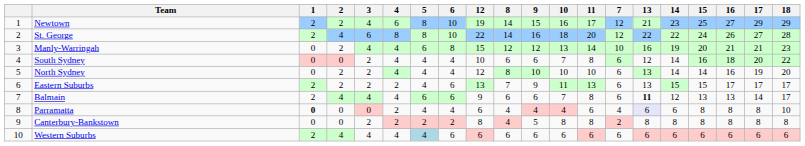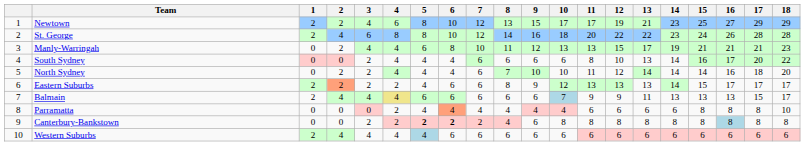 <table class="wikitable" style="text-align:center; line-height: 90%; font-size:90%;" width=100%>
 <tr>
 <th width=20 abbr="Position"></th>
 <th width=250>Team</th>
 <th width=20 abbr="Round 1">1</th>
 <th width=20 abbr="Round 2">2</th>
 <th width=20 abbr="Round 3">3</th>
 <th width=20 abbr="Round 4">4</th>
 <th width=20 abbr="Round 5">5</th>
 <th width=20 abbr="Round 6">6</th>
-<th width=20 abbr="Round 12">12</th>
+<th width=20 abbr="Round 7">7</th>
 <th width=20 abbr="Round 8">8</th>
 <th width=20 abbr="Round 9">9</th>
 <th width=20 abbr="Round 10">10</th>
 <th width=20 abbr="Round 11">11</th>
-<th width=20 abbr="Round 7">7</th>
+<th width=20 abbr="Round 12">12</th>
 <th width=20 abbr="Round 13">13</th>
 <th width=20 abbr="Round 14">14</th>
 <th width=20 abbr="Round 15">15</th>
 <th width=20 abbr="Round 16">16</th>
 <th width=20 abbr="Round 17">17</th>
 <th width=20 abbr="Round 18">18</th>
 </tr>
 <tr>
 <td>1</td>
 <td style="text-align:left;"> <a href='#'>Newtown</a></td>
 <td style="background: #99ccff;">2</td>
 <td style="background: #ccffcc;">2</td>
 <td style="background: #ccffcc;">4</td>
 <td style="background: #ccffcc;">6</td>
 <td style="background: #99ccff;">8</td>
 <td style="background: #99ccff;">10</td>
+<td style="background: #99ccff;">12</td>
+<td style="background: #ccffcc;">13</td>
+<td style="background: #ccffcc;">15</td>
+<td style="background: #ccffcc;">17</td>
+<td style="background: #ccffcc;">17</td>
 <td style="background: #ccffcc;">19</td>
-<td style="background: #ccffcc;">14</td>
-<td style="background: #ccffcc;">15</td>
-<td style="background: #ccffcc;">16</td>
-<td style="background: #ccffcc;">17</td>
-<td style="background: #99ccff;">12</td>
 <td style="background: #ccffcc;">21</td>
 <td style="background: #99ccff;">23</td>
 <td style="background: #99ccff;">25</td>
 <td style="background: #99ccff;">27</td>
 <td style="background: #99ccff;">29</td>
 <td style="background: #99ccff;">29</td>
 </tr>
 <tr>
 <td>2</td>
 <td style="text-align:left;"> <a href='#'>St. George</a></td>
 <td style="background: #ccffcc;">2</td>
 <td style="background: #99ccff;">4</td>
 <td style="background: #99ccff;">6</td>
 <td style="background: #99ccff;">8</td>
 <td style="background: #ccffcc;">8</td>
 <td style="background: #ccffcc;">10</td>
-<td style="background: #99ccff;">22</td>
+<td style="background: #ccffcc;">12</td>
 <td style="background: #99ccff;">14</td>
 <td style="background: #99ccff;">16</td>
 <td style="background: #99ccff;">18</td>
 <td style="background: #99ccff;">20</td>
-<td style="background: #ccffcc;">12</td>
 <td style="background: #99ccff;">22</td>
-<td style="background: #ccffcc;">22</td>
+<td style="background: #99ccff;">22</td>
+<td style="background: #ccffcc;">23</td>
 <td style="background: #ccffcc;">24</td>
 <td style="background: #ccffcc;">26</td>
-<td style="background: #ccffcc;">27</td>
+<td style="background: #ccffcc;">28</td>
 <td style="background: #ccffcc;">28</td>
 </tr>
 <tr>
 <td>3</td>
 <td style="text-align:left;"> <a href='#'>Manly-Warringah</a></td>
 <td>0</td>
 <td>2</td>
 <td style="background: #ccffcc;">4</td>
 <td style="background: #ccffcc;">4</td>
 <td style="background: #ccffcc;">6</td>
 <td style="background: #ccffcc;">8</td>
-<td style="background: #ccffcc;">15</td>
-<td style="background: #ccffcc;">12</td>
+<td style="background: #ccffcc;">10</td>
+<td style="background: #ccffcc;">11</td>
 <td style="background: #ccffcc;">12</td>
 <td style="background: #ccffcc;">13</td>
-<td style="background: #ccffcc;">14</td>
-<td style="background: #ccffcc;">10</td>
-<td style="background: #ccffcc;">16</td>
+<td style="background: #ccffcc;">13</td>
+<td style="background: #ccffcc;">15</td>
+<td style="background: #ccffcc;">17</td>
 <td style="background: #ccffcc;">19</td>
-<td style="background: #ccffcc;">20</td>
+<td style="background: #ccffcc;">21</td>
 <td style="background: #ccffcc;">21</td>
 <td style="background: #ccffcc;">21</td>
 <td style="background: #ccffcc;">23</td>
 </tr>
 <tr>
 <td>4</td>
 <td style="text-align:left;"> <a href='#'>South Sydney</a></td>
 <td style="background: #ffcccc;">0</td>
 <td style="background: #ffcccc;">0</td>
 <td>2</td>
 <td>4</td>
 <td>4</td>
 <td>4</td>
-<td>10</td>
+<td style="background: #ccffcc;">6</td>
 <td>6</td>
 <td>6</td>
-<td>7</td>
+<td>6</td>
 <td>8</td>
-<td style="background: #ccffcc;">6</td>
-<td>12</td>
+<td>10</td>
+<td>13</td>
 <td>14</td>
 <td style="background: #ccffcc;">16</td>
-<td style="background: #ccffcc;">18</td>
+<td style="background: #ccffcc;">17</td>
 <td style="background: #ccffcc;">20</td>
 <td style="background: #ccffcc;">22</td>
 </tr>
 <tr>
 <td>5</td>
 <td style="text-align:left;"> <a href='#'>North Sydney</a></td>
 <td>0</td>
 <td>2</td>
 <td>2</td>
 <td style="background: #ccffcc;">4</td>
 <td>4</td>
 <td>4</td>
-<td>12</td>
-<td style="background: #ccffcc;">8</td>
+<td>6</td>
+<td style="background: #ccffcc;">7</td>
 <td style="background: #ccffcc;">10</td>
 <td>10</td>
-<td>10</td>
-<td>6</td>
-<td style="background: #ccffcc;">13</td>
+<td>11</td>
+<td>12</td>
+<td style="background: #ccffcc;">14</td>
 <td>14</td>
 <td>14</td>
 <td>16</td>
-<td>19</td>
+<td>18</td>
 <td>20</td>
 </tr>
 <tr>
 <td>6</td>
 <td style="text-align:left;"> <a href='#'>Eastern Suburbs</a></td>
 <td style="background: #ccffcc;">2</td>
-<td>2</td>
+<td style="background: lightsalmon;">2</td>
 <td>2</td>
 <td>2</td>
 <td>4</td>
 <td>6</td>
+<td>6</td>
+<td>8</td>
+<td>9</td>
+<td style="background: #ccffcc;">12</td>
 <td style="background: #ccffcc;">13</td>
-<td>7</td>
-<td>9</td>
-<td style="background: #ccffcc;">11</td>
 <td style="background: #ccffcc;">13</td>
-<td>6</td>
 <td>13</td>
-<td style="background: #ccffcc;">15</td>
+<td style="background: #ccffcc;">14</td>
 <td>15</td>
 <td>17</td>
 <td>17</td>
 <td>17</td>
 </tr>
 <tr>
 <td>7</td>
 <td style="text-align:left;"> <a href='#'>Balmain</a></td>
 <td>2</td>
 <td style="background: #ccffcc;">4</td>
 <td style="background: #ccffcc;">4</td>
-<td>4</td>
+<td style="background: khaki;">4</td>
 <td style="background: #ccffcc;">6</td>
 <td style="background: #ccffcc;">6</td>
-<td>9</td>
 <td>6</td>
 <td>6</td>
-<td>7</td>
-<td>8</td>
 <td>6</td>
-<td><strong>11</strong></td>
-<td>12</td>
+<td style="background: lightblue;">7</td>
+<td>9</td>
+<td>9</td>
+<td>11</td>
 <td>13</td>
 <td>13</td>
-<td>14</td>
+<td>13</td>
+<td>15</td>
 <td>17</td>
 </tr>
 <tr>
 <td>8</td>
 <td style="text-align:left;"> <a href='#'>Parramatta</a></td>
-<td><strong>0</strong></td>
+<td>0</td>
 <td>0</td>
 <td style="background: #ffcccc;">0</td>
 <td>2</td>
 <td>4</td>
+<td style="background: lightsalmon;">4</td>
 <td>4</td>
-<td>6</td>
 <td>4</td>
 <td style="background: #ffcccc;">4</td>
 <td style="background: #ffcccc;">4</td>
 <td>6</td>
-<td>4</td>
-<td style="background: lavender;">6</td>
+<td>6</td>
+<td>6</td>
 <td>6</td>
 <td>8</td>
 <td>8</td>
 <td>8</td>
 <td>10</td>
 </tr>
 <tr>
 <td>9</td>
 <td style="text-align:left;"> <a href='#'>Canterbury-Bankstown</a></td>
 <td>0</td>
 <td>0</td>
 <td>2</td>
 <td style="background: #ffcccc;">2</td>
+<td style="background: #ffcccc;"><strong>2</strong></td>
+<td style="background: #ffcccc;"><strong>2</strong></td>
 <td style="background: #ffcccc;">2</td>
-<td style="background: #ffcccc;">2</td>
-<td>8</td>
 <td style="background: #ffcccc;">4</td>
-<td>5</td>
-<td>8</td>
-<td>8</td>
-<td style="background: #ffcccc;">2</td>
+<td>6</td>
 <td>8</td>
 <td>8</td>
 <td>8</td>
 <td>8</td>
+<td>8</td>
+<td>8</td>
+<td style="background: lightblue;">8</td>
 <td>8</td>
 <td>8</td>
 </tr>
 <tr>
 <td>10</td>
 <td style="text-align:left;"> <a href='#'>Western Suburbs</a></td>
 <td style="background: #ccffcc;">2</td>
 <td style="background: #ccffcc;">4</td>
 <td>4</td>
 <td>4</td>
 <td style="background: lightblue;">4</td>
 <td>6</td>
-<td style="background: #ffcccc;">6</td>
+<td>6</td>
 <td>6</td>
 <td>6</td>
 <td>6</td>
 <td style="background: #ffcccc;">6</td>
-<td>6</td>
+<td style="background: #ffcccc;">6</td>
 <td style="background: #ffcccc;">6</td>
 <td style="background: #ffcccc;">6</td>
 <td style="background: #ffcccc;">6</td>
 <td style="background: #ffcccc;">6</td>
 <td style="background: #ffcccc;">6</td>
 <td style="background: #ffcccc;">6</td>
 </tr>
 </table>
